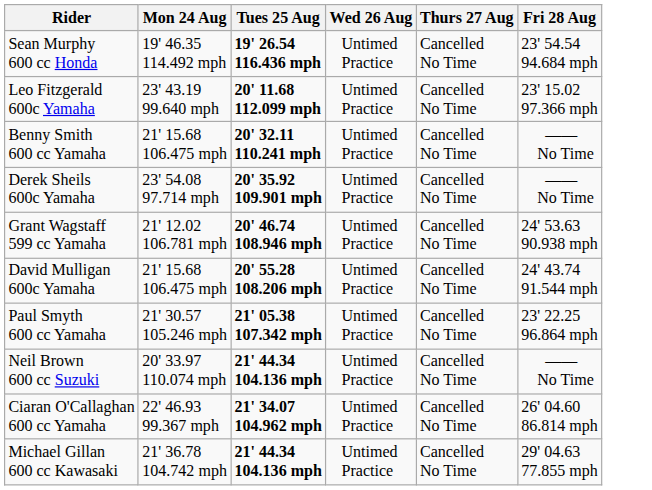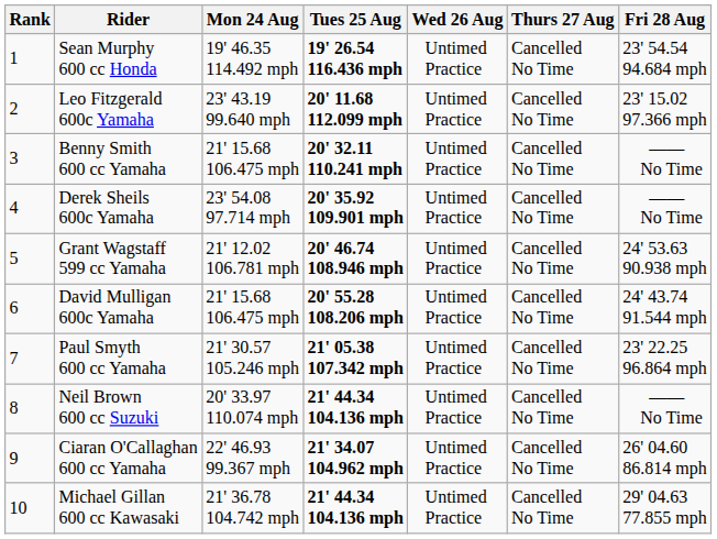 <table class="wikitable" style="font-size: 85%;">
 <tr style="background:#efefef;">
+<th>Rank</th>
 <th>Rider</th>
 <th>Mon 24 Aug</th>
 <th>Tues 25 Aug</th>
 <th>Wed 26 Aug</th>
 <th>Thurs 27 Aug</th>
 <th>Fri 28 Aug</th>
 </tr>
 <tr>
+<td>1</td>
 <td>  Sean Murphy<br> 600 cc <a href='#'>Honda</a></td>
 <td>19' 46.35<br> 114.492 mph</td>
 <td><strong>19' 26.54<br> 116.436 mph</strong></td>
 <td>   Untimed<br>   Practice</td>
 <td>Cancelled <br> No Time</td>
 <td>23' 54.54<br> 94.684 mph</td>
 </tr>
 <tr>
+<td>2</td>
 <td>  Leo Fitzgerald<br> 600c <a href='#'>Yamaha</a></td>
 <td>23' 43.19<br> 99.640 mph</td>
 <td><strong>20' 11.68<br> 112.099 mph</strong></td>
 <td>   Untimed<br>   Practice</td>
 <td>Cancelled <br> No Time</td>
 <td>23' 15.02<br> 97.366 mph</td>
 </tr>
 <tr>
+<td>3</td>
 <td>  Benny Smith<br> 600 cc Yamaha</td>
 <td>21' 15.68<br> 106.475 mph</td>
 <td><strong>20' 32.11<br> 110.241 mph</strong></td>
 <td>   Untimed<br>   Practice</td>
 <td>Cancelled <br> No Time</td>
 <td>      ——<br>    No Time</td>
 </tr>
 <tr>
+<td>4</td>
 <td>  Derek Sheils<br> 600c Yamaha</td>
 <td>23' 54.08<br> 97.714 mph</td>
 <td><strong>20' 35.92<br> 109.901 mph</strong></td>
 <td>   Untimed<br>   Practice</td>
 <td>Cancelled <br> No Time</td>
 <td>      ——<br>    No Time</td>
 </tr>
 <tr>
+<td>5</td>
 <td>  Grant Wagstaff<br> 599 cc Yamaha</td>
 <td>21' 12.02<br> 106.781 mph</td>
 <td><strong>20' 46.74<br> 108.946 mph</strong></td>
 <td>   Untimed<br>   Practice</td>
 <td>Cancelled <br> No Time</td>
 <td>24' 53.63<br> 90.938 mph</td>
 </tr>
 <tr>
+<td>6</td>
 <td>  David Mulligan<br> 600c Yamaha</td>
 <td>21' 15.68<br> 106.475 mph</td>
 <td><strong>20' 55.28<br> 108.206 mph</strong></td>
 <td>   Untimed<br>   Practice</td>
 <td>Cancelled <br> No Time</td>
 <td>24' 43.74<br> 91.544 mph</td>
 </tr>
 <tr>
+<td>7</td>
 <td> Paul Smyth<br> 600 cc Yamaha</td>
 <td>21' 30.57<br> 105.246 mph</td>
 <td><strong>21' 05.38<br> 107.342 mph</strong></td>
 <td>   Untimed<br>   Practice</td>
 <td>Cancelled <br> No Time</td>
 <td>23' 22.25<br> 96.864 mph</td>
 </tr>
 <tr>
+<td>8</td>
 <td>  Neil Brown<br> 600 cc <a href='#'>Suzuki</a></td>
 <td>20' 33.97<br> 110.074 mph</td>
 <td><strong>21' 44.34<br> 104.136 mph</strong></td>
 <td>   Untimed<br>   Practice</td>
 <td>Cancelled <br> No Time</td>
 <td>      ——<br>    No Time</td>
 </tr>
 <tr>
+<td>9</td>
 <td> Ciaran O'Callaghan<br> 600 cc Yamaha</td>
 <td>22' 46.93<br> 99.367 mph</td>
 <td><strong>21' 34.07<br> 104.962 mph</strong></td>
 <td>   Untimed<br>   Practice</td>
 <td>Cancelled <br> No Time</td>
 <td>26' 04.60<br> 86.814 mph</td>
 </tr>
 <tr>
+<td>10</td>
 <td>  Michael Gillan<br> 600 cc Kawasaki</td>
 <td>21' 36.78<br> 104.742 mph</td>
 <td><strong>21' 44.34<br> 104.136 mph</strong></td>
 <td>   Untimed<br>   Practice</td>
 <td>Cancelled <br> No Time</td>
 <td>29' 04.63<br> 77.855 mph</td>
 </tr>
 </table>
